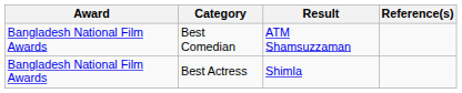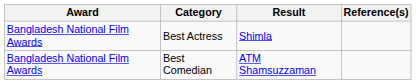 <table class="wikitable sortable">
 <tr>
 <th>Award</th>
 <th>Category</th>
 <th>Result</th>
 <th>Reference(s)</th>
 </tr>
 <tr>
 <td><a href='#'>Bangladesh National Film Awards</a></td>
+<td>Best Actress</td>
+<td><a href='#'>Shimla</a></td>
+<td></td>
+</tr>
+<tr>
+<td><a href='#'>Bangladesh National Film Awards</a></td>
 <td>Best Comedian</td>
 <td><a href='#'>ATM Shamsuzzaman</a></td>
 <td></td>
 </tr>
-<tr>
-<td><a href='#'>Bangladesh National Film Awards</a></td>
-<td>Best Actress</td>
-<td><a href='#'>Shimla</a></td>
-<td></td>
-</tr>
 </table>
